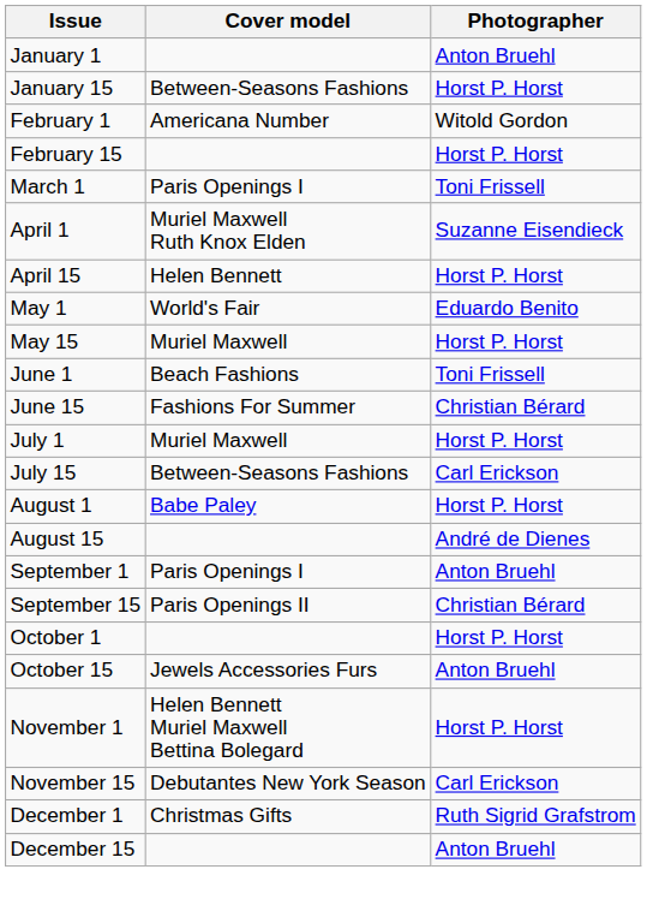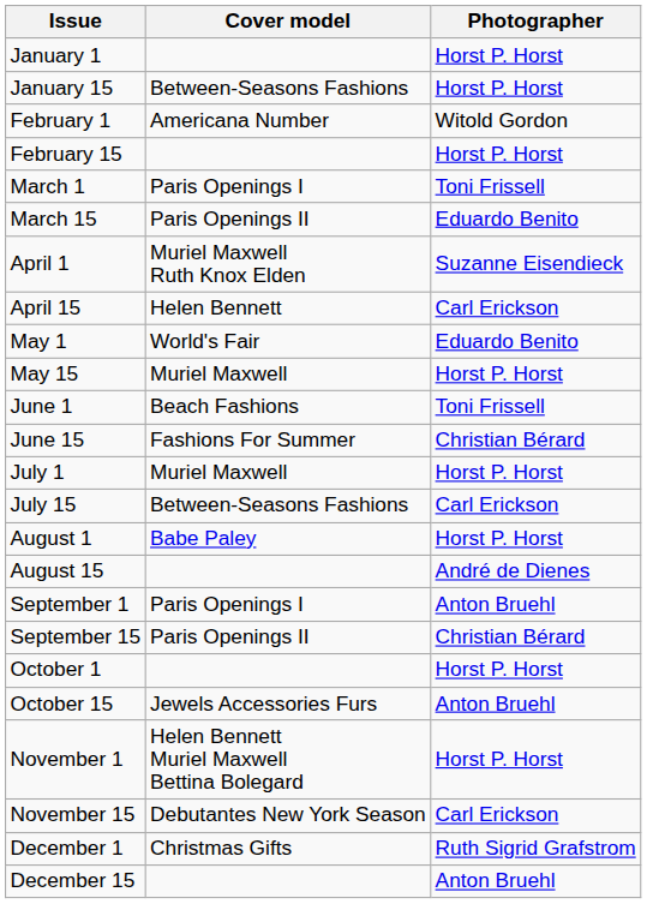 <table class="sortable wikitable">
 <tr>
 <th>Issue</th>
 <th>Cover model</th>
 <th>Photographer</th>
 </tr>
 <tr>
 <td>January 1</td>
 <td></td>
-<td><a href='#'>Anton Bruehl</a></td>
+<td><a href='#'>Horst P. Horst</a></td>
 </tr>
 <tr>
 <td>January 15</td>
 <td>Between-Seasons Fashions</td>
 <td><a href='#'>Horst P. Horst</a></td>
 </tr>
 <tr>
 <td>February 1</td>
 <td>Americana Number</td>
 <td>Witold Gordon</td>
 </tr>
 <tr>
 <td>February 15</td>
 <td></td>
 <td><a href='#'>Horst P. Horst</a></td>
 </tr>
 <tr>
 <td>March 1</td>
 <td>Paris Openings I</td>
 <td><a href='#'>Toni Frissell</a></td>
 </tr>
 <tr>
+<td>March 15</td>
+<td>Paris Openings II</td>
+<td><a href='#'>Eduardo Benito</a></td>
+</tr>
+<tr>
 <td>April 1</td>
 <td>Muriel Maxwell<br>Ruth Knox Elden</td>
 <td><a href='#'>Suzanne Eisendieck</a></td>
 </tr>
 <tr>
 <td>April 15</td>
 <td>Helen Bennett</td>
-<td><a href='#'>Horst P. Horst</a></td>
+<td><a href='#'>Carl Erickson</a></td>
 </tr>
 <tr>
 <td>May 1</td>
 <td>World's Fair</td>
 <td><a href='#'>Eduardo Benito</a></td>
 </tr>
 <tr>
 <td>May 15</td>
 <td>Muriel Maxwell</td>
 <td><a href='#'>Horst P. Horst</a></td>
 </tr>
 <tr>
 <td>June 1</td>
 <td>Beach Fashions</td>
 <td><a href='#'>Toni Frissell</a></td>
 </tr>
 <tr>
 <td>June 15</td>
 <td>Fashions For Summer</td>
 <td><a href='#'>Christian Bérard</a></td>
 </tr>
 <tr>
 <td>July 1</td>
 <td>Muriel Maxwell</td>
 <td><a href='#'>Horst P. Horst</a></td>
 </tr>
 <tr>
 <td>July 15</td>
 <td>Between-Seasons Fashions</td>
 <td><a href='#'>Carl Erickson</a></td>
 </tr>
 <tr>
 <td>August 1</td>
 <td><a href='#'>Babe Paley</a></td>
 <td><a href='#'>Horst P. Horst</a></td>
 </tr>
 <tr>
 <td>August 15</td>
 <td></td>
 <td><a href='#'>André de Dienes</a></td>
 </tr>
 <tr>
 <td>September 1</td>
 <td>Paris Openings I</td>
 <td><a href='#'>Anton Bruehl</a></td>
 </tr>
 <tr>
 <td>September 15</td>
 <td>Paris Openings II</td>
 <td><a href='#'>Christian Bérard</a></td>
 </tr>
 <tr>
 <td>October 1</td>
 <td></td>
 <td><a href='#'>Horst P. Horst</a></td>
 </tr>
 <tr>
 <td>October 15</td>
 <td>Jewels Accessories Furs</td>
 <td><a href='#'>Anton Bruehl</a></td>
 </tr>
 <tr>
 <td>November 1</td>
 <td>Helen Bennett<br>Muriel Maxwell<br>Bettina Bolegard</td>
 <td><a href='#'>Horst P. Horst</a></td>
 </tr>
 <tr>
 <td>November 15</td>
 <td>Debutantes New York Season</td>
 <td><a href='#'>Carl Erickson</a></td>
 </tr>
 <tr>
 <td>December 1</td>
 <td>Christmas Gifts</td>
 <td><a href='#'>Ruth Sigrid Grafstrom</a></td>
 </tr>
 <tr>
 <td>December 15</td>
 <td></td>
 <td><a href='#'>Anton Bruehl</a></td>
 </tr>
 </table>
